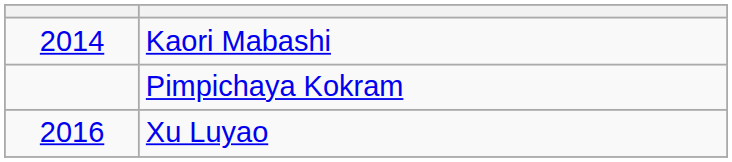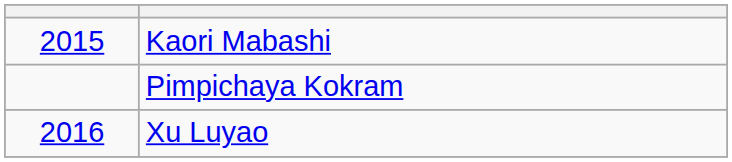 <table class=wikitable style="width: 400px;">
 <tr>
 <th width="40"></th>
 <th width="200"></th>
 </tr>
 <tr>
-<td align=center><a href='#'>2014</a></td>
+<td align=center><a href='#'>2015</a></td>
 <td> <a href='#'>Kaori Mabashi</a></td>
 </tr>
 <tr>
 <td align=center></td>
 <td> <a href='#'>Pimpichaya Kokram</a></td>
 </tr>
 <tr>
 <td align=center><a href='#'>2016</a></td>
 <td> <a href='#'>Xu Luyao</a></td>
 </tr>
 </table>
